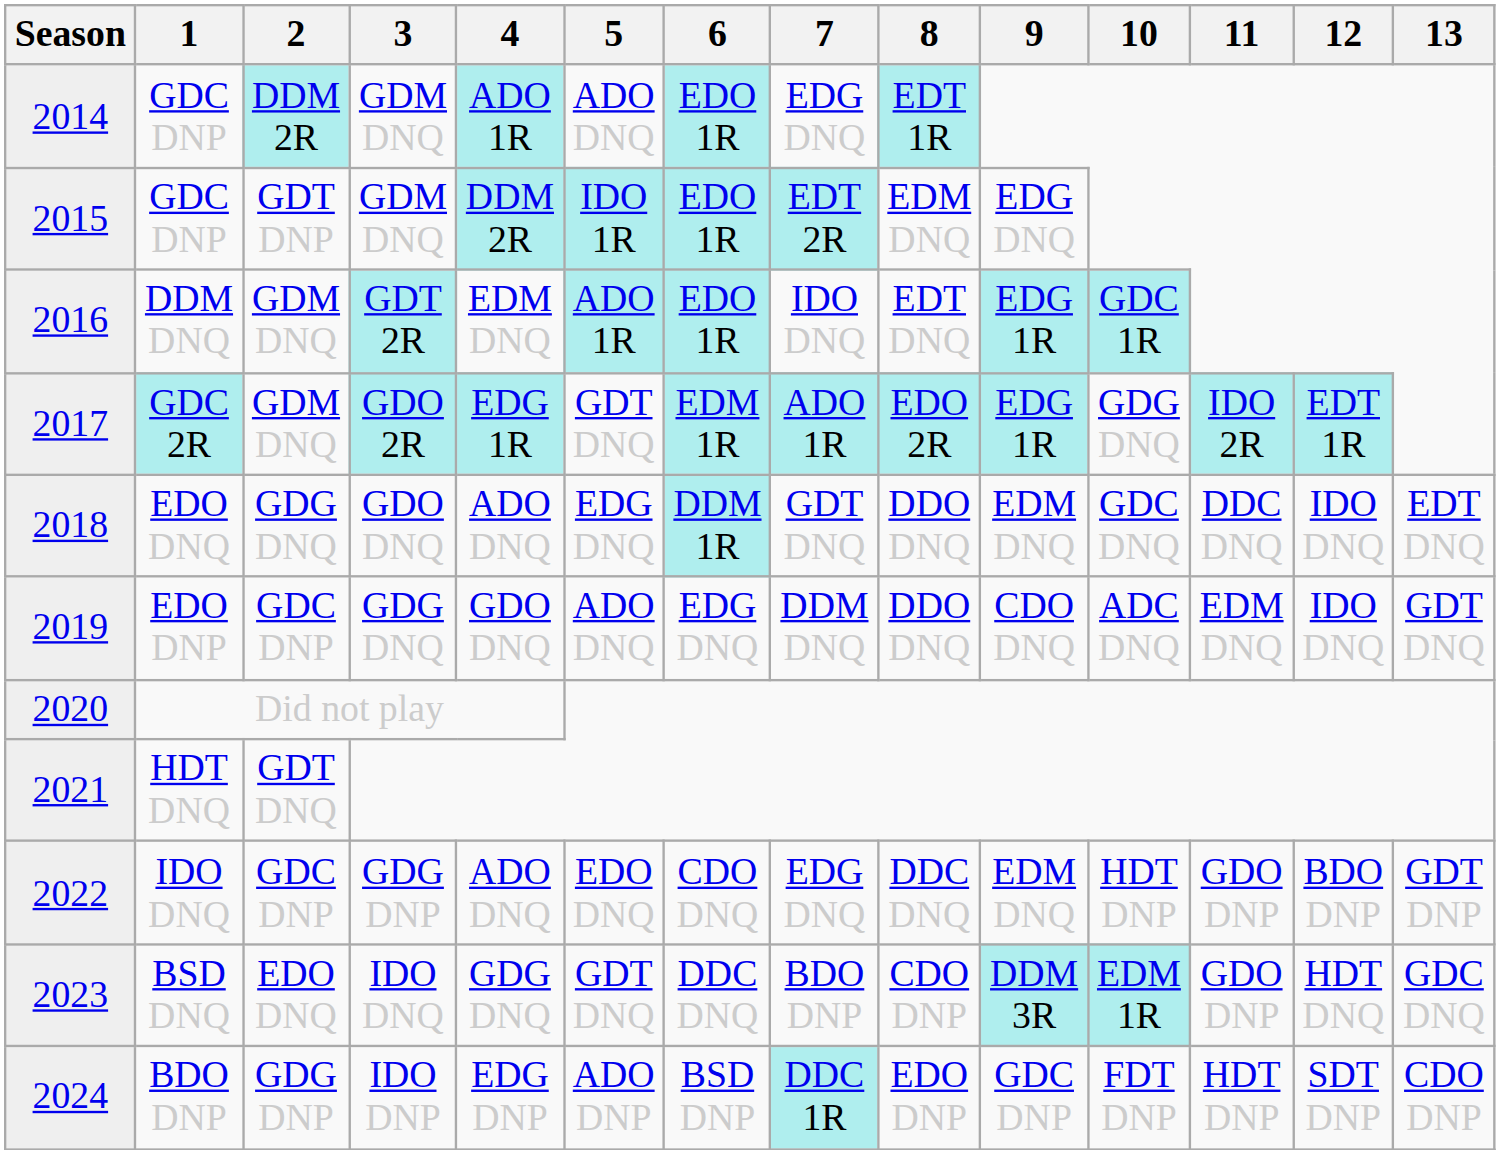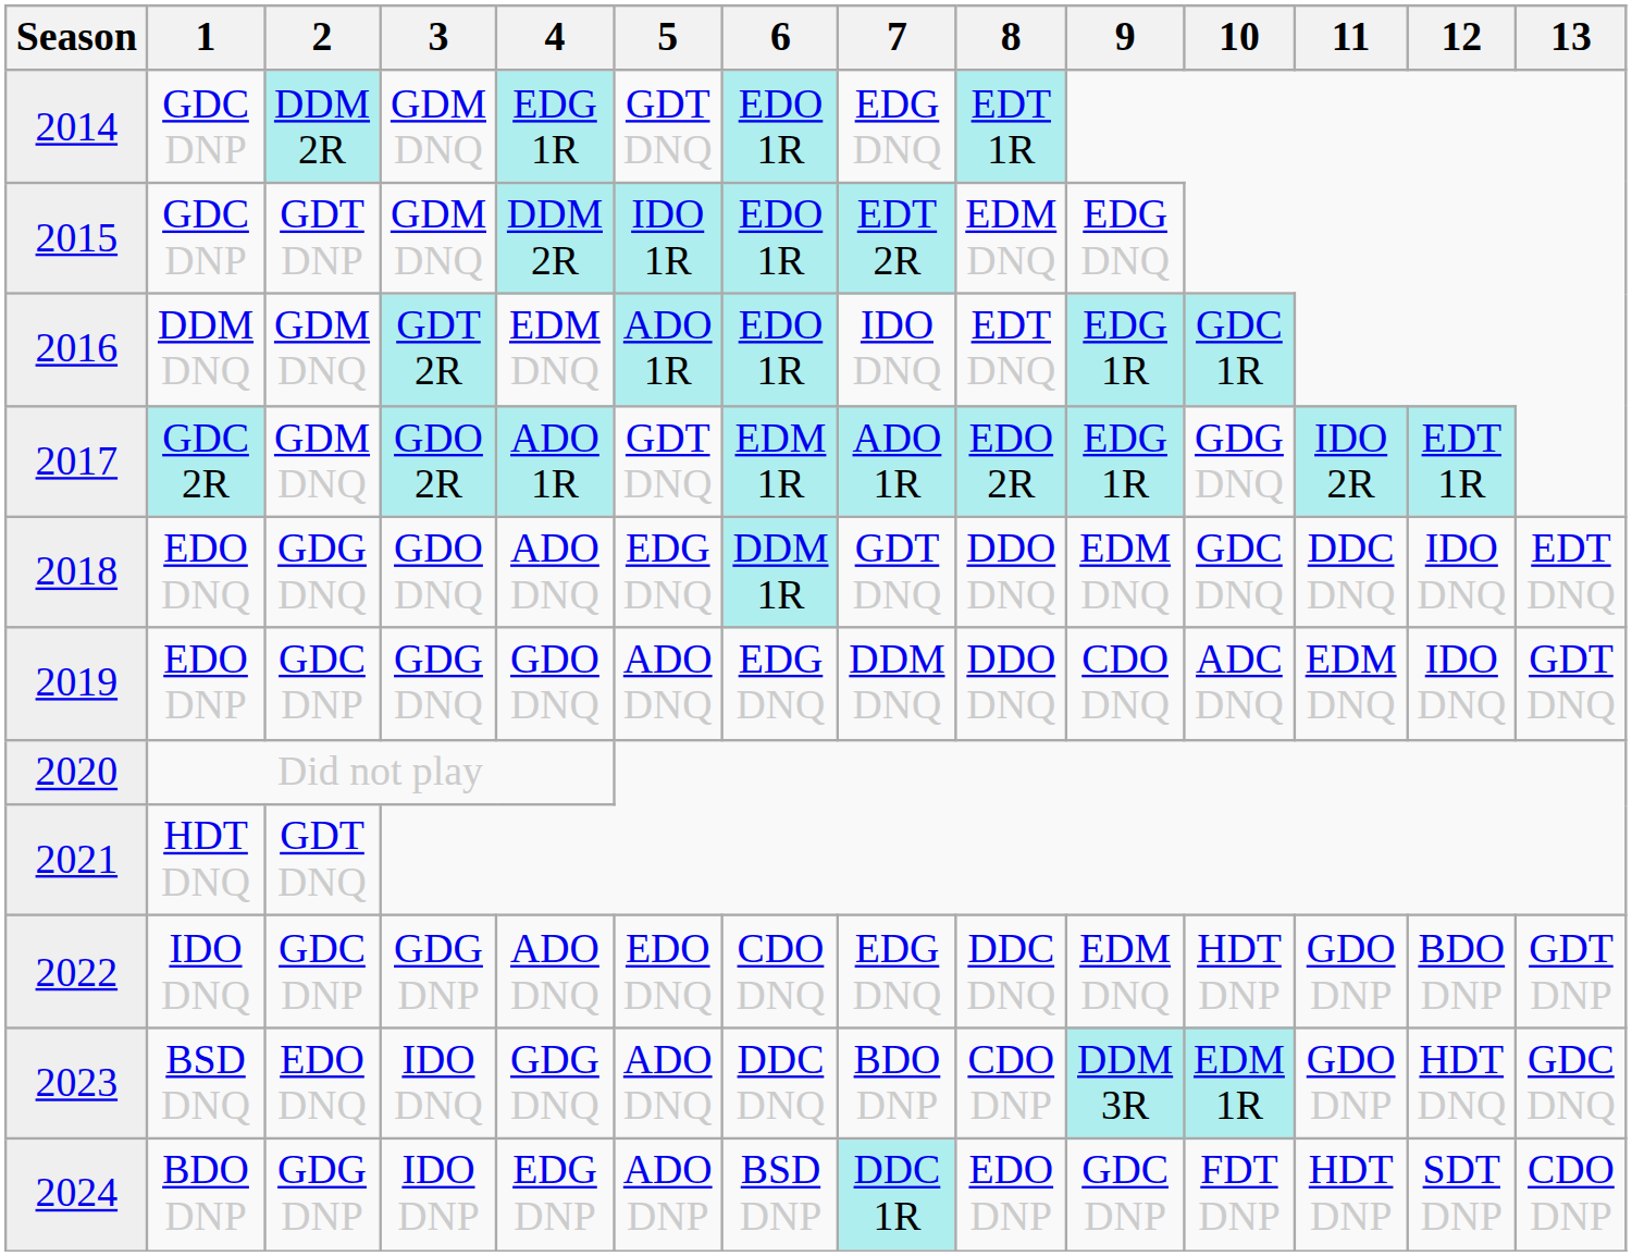 <table class="wikitable" style="width:50%; margin:0">
 <tr>
 <th>Season</th>
 <th>1</th>
 <th>2</th>
 <th>3</th>
 <th>4</th>
 <th>5</th>
 <th>6</th>
 <th>7</th>
 <th>8</th>
 <th>9</th>
 <th>10</th>
 <th>11</th>
 <th>12</th>
 <th>13</th>
 </tr>
 <tr>
 <td style="text-align:center; background:#efefef;"><a href='#'>2014</a></td>
 <td style="text-align:center; color:#ccc;"><a href='#'>GDC</a><br>DNP</td>
 <td style="text-align:center; background:#afeeee;"><a href='#'>DDM</a><br>2R</td>
 <td style="text-align:center; color:#ccc;"><a href='#'>GDM</a><br>DNQ</td>
-<td style="text-align:center; background:#afeeee;"><a href='#'>ADO</a><br>1R</td>
-<td style="text-align:center; color:#ccc;"><a href='#'>ADO</a><br>DNQ</td>
+<td style="text-align:center; background:#afeeee;"><a href='#'>EDG</a><br>1R</td>
+<td style="text-align:center; color:#ccc;"><a href='#'>GDT</a><br>DNQ</td>
 <td style="text-align:center; background:#afeeee;"><a href='#'>EDO</a><br>1R</td>
 <td style="text-align:center; color:#ccc;"><a href='#'>EDG</a><br>DNQ</td>
 <td style="text-align:center; background:#afeeee;"><a href='#'>EDT</a><br>1R</td>
 </tr>
 <tr>
 <td style="text-align:center; background:#efefef;"><a href='#'>2015</a></td>
 <td style="text-align:center; color:#ccc;"><a href='#'>GDC</a><br>DNP</td>
 <td style="text-align:center; color:#ccc;"><a href='#'>GDT</a><br>DNP</td>
 <td style="text-align:center; color:#ccc;"><a href='#'>GDM</a><br>DNQ</td>
 <td style="text-align:center; background:#afeeee;"><a href='#'>DDM</a><br>2R</td>
 <td style="text-align:center; background:#afeeee;"><a href='#'>IDO</a><br>1R</td>
 <td style="text-align:center; background:#afeeee;"><a href='#'>EDO</a><br>1R</td>
 <td style="text-align:center; background:#afeeee;"><a href='#'>EDT</a><br>2R</td>
 <td style="text-align:center; color:#ccc;"><a href='#'>EDM</a><br>DNQ</td>
 <td style="text-align:center; color:#ccc;"><a href='#'>EDG</a><br>DNQ</td>
 </tr>
 <tr>
 <td style="text-align:center; background:#efefef;"><a href='#'>2016</a></td>
 <td style="text-align:center; color:#ccc;"><a href='#'>DDM</a><br>DNQ</td>
 <td style="text-align:center; color:#ccc;"><a href='#'>GDM</a><br>DNQ</td>
 <td style="text-align:center; background:#afeeee;"><a href='#'>GDT</a><br>2R</td>
 <td style="text-align:center; color:#ccc;"><a href='#'>EDM</a><br>DNQ</td>
 <td style="text-align:center; background:#afeeee;"><a href='#'>ADO</a><br>1R</td>
 <td style="text-align:center; background:#afeeee;"><a href='#'>EDO</a><br>1R</td>
 <td style="text-align:center; color:#ccc;"><a href='#'>IDO</a><br>DNQ</td>
 <td style="text-align:center; color:#ccc;"><a href='#'>EDT</a><br>DNQ</td>
 <td style="text-align:center; background:#afeeee;"><a href='#'>EDG</a><br>1R</td>
 <td style="text-align:center; background:#afeeee;"><a href='#'>GDC</a><br>1R</td>
 </tr>
 <tr>
 <td style="text-align:center; background:#efefef;"><a href='#'>2017</a></td>
 <td style="text-align:center; background:#afeeee;"><a href='#'>GDC</a><br>2R</td>
 <td style="text-align:center; color:#ccc;"><a href='#'>GDM</a><br>DNQ</td>
 <td style="text-align:center; background:#afeeee;"><a href='#'>GDO</a><br>2R</td>
-<td style="text-align:center; background:#afeeee;"><a href='#'>EDG</a><br>1R</td>
+<td style="text-align:center; background:#afeeee;"><a href='#'>ADO</a><br>1R</td>
 <td style="text-align:center; color:#ccc;"><a href='#'>GDT</a><br>DNQ</td>
 <td style="text-align:center; background:#afeeee;"><a href='#'>EDM</a><br>1R</td>
 <td style="text-align:center; background:#afeeee;"><a href='#'>ADO</a><br>1R</td>
 <td style="text-align:center; background:#afeeee;"><a href='#'>EDO</a><br>2R</td>
 <td style="text-align:center; background:#afeeee;"><a href='#'>EDG</a><br>1R</td>
 <td style="text-align:center; color:#ccc;"><a href='#'>GDG</a><br>DNQ</td>
 <td style="text-align:center; background:#afeeee;"><a href='#'>IDO</a><br>2R</td>
 <td style="text-align:center; background:#afeeee;"><a href='#'>EDT</a><br>1R</td>
 </tr>
 <tr>
 <td style="text-align:center; background:#efefef;"><a href='#'>2018</a></td>
 <td style="text-align:center; color:#ccc;"><a href='#'>EDO</a><br>DNQ</td>
 <td style="text-align:center; color:#ccc;"><a href='#'>GDG</a><br>DNQ</td>
 <td style="text-align:center; color:#ccc;"><a href='#'>GDO</a><br>DNQ</td>
 <td style="text-align:center; color:#ccc;"><a href='#'>ADO</a><br>DNQ</td>
 <td style="text-align:center; color:#ccc;"><a href='#'>EDG</a><br>DNQ</td>
 <td style="text-align:center; background:#afeeee;"><a href='#'>DDM</a><br>1R</td>
 <td style="text-align:center; color:#ccc;"><a href='#'>GDT</a><br>DNQ</td>
 <td style="text-align:center; color:#ccc;"><a href='#'>DDO</a><br>DNQ</td>
 <td style="text-align:center; color:#ccc;"><a href='#'>EDM</a><br>DNQ</td>
 <td style="text-align:center; color:#ccc;"><a href='#'>GDC</a><br>DNQ</td>
 <td style="text-align:center; color:#ccc;"><a href='#'>DDC</a><br>DNQ</td>
 <td style="text-align:center; color:#ccc;"><a href='#'>IDO</a><br>DNQ</td>
 <td style="text-align:center; color:#ccc;"><a href='#'>EDT</a><br>DNQ</td>
 </tr>
 <tr>
 <td style="text-align:center; background:#efefef;"><a href='#'>2019</a></td>
 <td style="text-align:center; color:#ccc;"><a href='#'>EDO</a><br>DNP</td>
 <td style="text-align:center; color:#ccc;"><a href='#'>GDC</a><br>DNP</td>
 <td style="text-align:center; color:#ccc;"><a href='#'>GDG</a><br>DNQ</td>
 <td style="text-align:center; color:#ccc;"><a href='#'>GDO</a><br>DNQ</td>
 <td style="text-align:center; color:#ccc;"><a href='#'>ADO</a><br>DNQ</td>
 <td style="text-align:center; color:#ccc;"><a href='#'>EDG</a><br>DNQ</td>
 <td style="text-align:center; color:#ccc;"><a href='#'>DDM</a><br>DNQ</td>
 <td style="text-align:center; color:#ccc;"><a href='#'>DDO</a><br>DNQ</td>
 <td style="text-align:center; color:#ccc;"><a href='#'>CDO</a><br>DNQ</td>
 <td style="text-align:center; color:#ccc;"><a href='#'>ADC</a><br>DNQ</td>
 <td style="text-align:center; color:#ccc;"><a href='#'>EDM</a><br>DNQ</td>
 <td style="text-align:center; color:#ccc;"><a href='#'>IDO</a><br>DNQ</td>
 <td style="text-align:center; color:#ccc;"><a href='#'>GDT</a><br>DNQ</td>
 </tr>
 <tr>
 <td style="text-align:center; background:#efefef;"><a href='#'>2020</a></td>
 <td colspan="4" style="text-align:center; color:#ccc;">Did not play</td>
 </tr>
 <tr>
 <td style="text-align:center; background:#efefef;"><a href='#'>2021</a></td>
 <td style="text-align:center; color:#ccc;"><a href='#'>HDT</a><br>DNQ</td>
 <td style="text-align:center; color:#ccc;"><a href='#'>GDT</a><br>DNQ</td>
 </tr>
 <tr>
 <td style="text-align:center; background:#efefef;"><a href='#'>2022</a></td>
 <td style="text-align:center; color:#ccc;"><a href='#'>IDO</a><br>DNQ</td>
 <td style="text-align:center; color:#ccc;"><a href='#'>GDC</a><br>DNP</td>
 <td style="text-align:center; color:#ccc;"><a href='#'>GDG</a><br>DNP</td>
 <td style="text-align:center; color:#ccc;"><a href='#'>ADO</a><br>DNQ</td>
 <td style="text-align:center; color:#ccc;"><a href='#'>EDO</a><br>DNQ</td>
 <td style="text-align:center; color:#ccc;"><a href='#'>CDO</a><br>DNQ</td>
 <td style="text-align:center; color:#ccc;"><a href='#'>EDG</a><br>DNQ</td>
 <td style="text-align:center; color:#ccc;"><a href='#'>DDC</a><br>DNQ</td>
 <td style="text-align:center; color:#ccc;"><a href='#'>EDM</a><br>DNQ</td>
 <td style="text-align:center; color:#ccc;"><a href='#'>HDT</a><br>DNP</td>
 <td style="text-align:center; color:#ccc;"><a href='#'>GDO</a><br>DNP</td>
 <td style="text-align:center; color:#ccc;"><a href='#'>BDO</a><br>DNP</td>
 <td style="text-align:center; color:#ccc;"><a href='#'>GDT</a><br>DNP</td>
 </tr>
 <tr>
 <td style="text-align:center; background:#efefef;"><a href='#'>2023</a></td>
 <td style="text-align:center; color:#ccc;"><a href='#'>BSD</a><br>DNQ</td>
 <td style="text-align:center; color:#ccc;"><a href='#'>EDO</a><br>DNQ</td>
 <td style="text-align:center; color:#ccc;"><a href='#'>IDO</a><br>DNQ</td>
 <td style="text-align:center; color:#ccc;"><a href='#'>GDG</a><br>DNQ</td>
-<td style="text-align:center; color:#ccc;"><a href='#'>GDT</a><br>DNQ</td>
+<td style="text-align:center; color:#ccc;"><a href='#'>ADO</a><br>DNQ</td>
 <td style="text-align:center; color:#ccc;"><a href='#'>DDC</a><br>DNQ</td>
 <td style="text-align:center; color:#ccc;"><a href='#'>BDO</a><br>DNP</td>
 <td style="text-align:center; color:#ccc;"><a href='#'>CDO</a><br>DNP</td>
 <td style="text-align:center; background:#afeeee;"><a href='#'>DDM</a><br>3R</td>
 <td style="text-align:center; background:#afeeee;"><a href='#'>EDM</a><br>1R</td>
 <td style="text-align:center; color:#ccc;"><a href='#'>GDO</a><br>DNP</td>
 <td style="text-align:center; color:#ccc;"><a href='#'>HDT</a><br>DNQ</td>
 <td style="text-align:center; color:#ccc;"><a href='#'>GDC</a><br>DNQ</td>
 </tr>
 <tr>
 <td style="text-align:center; background:#efefef;"><a href='#'>2024</a></td>
 <td style="text-align:center; color:#ccc;"><a href='#'>BDO</a><br>DNP</td>
 <td style="text-align:center; color:#ccc;"><a href='#'>GDG</a><br>DNP</td>
 <td style="text-align:center; color:#ccc;"><a href='#'>IDO</a><br>DNP</td>
 <td style="text-align:center; color:#ccc;"><a href='#'>EDG</a><br>DNP</td>
 <td style="text-align:center; color:#ccc;"><a href='#'>ADO</a><br>DNP</td>
 <td style="text-align:center; color:#ccc;"><a href='#'>BSD</a><br>DNP</td>
 <td style="text-align:center; background:#afeeee;"><a href='#'>DDC</a><br>1R</td>
 <td style="text-align:center; color:#ccc;"><a href='#'>EDO</a><br>DNP</td>
 <td style="text-align:center; color:#ccc;"><a href='#'>GDC</a><br>DNP</td>
 <td style="text-align:center; color:#ccc;"><a href='#'>FDT</a><br>DNP</td>
 <td style="text-align:center; color:#ccc;"><a href='#'>HDT</a><br>DNP</td>
 <td style="text-align:center; color:#ccc;"><a href='#'>SDT</a><br>DNP</td>
 <td style="text-align:center; color:#ccc;"><a href='#'>CDO</a><br>DNP</td>
 </tr>
 <tr>
 </tr>
 </table>
